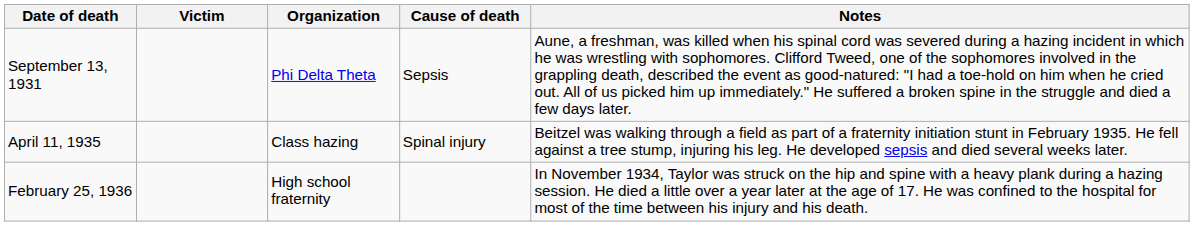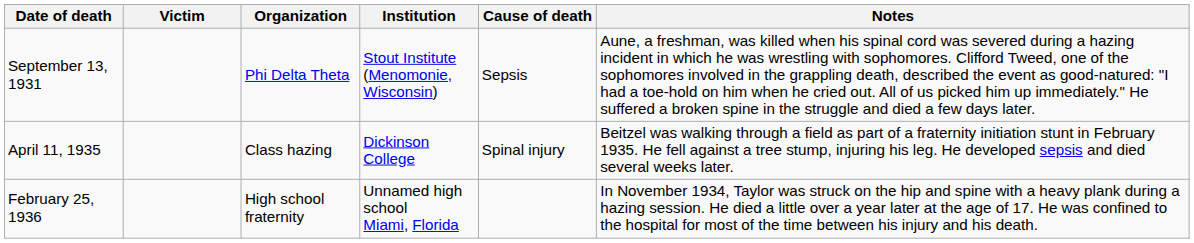 <table class="wikitable sortable">
 <tr>
 <th width=10%>Date of death</th>
 <th width=10%>Victim</th>
 <th width=10%>Organization</th>
+<th width=10%>Institution<br></th>
 <th width=10%>Cause of death</th>
 <th width=50%>Notes</th>
 </tr>
 <tr>
 <td>September 13, 1931</td>
 <td></td>
 <td><a href='#'>Phi Delta Theta</a></td>
+<td><a href='#'>Stout Institute</a><br>(<a href='#'>Menomonie, Wisconsin</a>)</td>
 <td>Sepsis</td>
 <td>Aune, a freshman, was killed when his spinal cord was severed during a hazing incident in which he was wrestling with sophomores. Clifford Tweed, one of the sophomores involved in the grappling death, described the event as good-natured: "I had a toe-hold on him when he cried out. All of us picked him up immediately." He suffered a broken spine in the struggle and died a few days later.</td>
 </tr>
 <tr>
 <td>April 11, 1935</td>
 <td></td>
 <td>Class hazing</td>
+<td><a href='#'>Dickinson College</a></td>
 <td>Spinal injury</td>
 <td>Beitzel was walking through a field as part of a fraternity initiation stunt in February 1935. He fell against a tree stump, injuring his leg. He developed <a href='#'>sepsis</a> and died several weeks later.</td>
 </tr>
 <tr>
 <td>February 25, 1936</td>
 <td></td>
 <td>High school fraternity</td>
+<td>Unnamed high school<br><a href='#'>Miami</a>, <a href='#'>Florida</a></td>
 <td></td>
 <td>In November 1934, Taylor was struck on the hip and spine with a heavy plank during a hazing session. He died a little over a year later at the age of 17. He was confined to the hospital for most of the time between his injury and his death.</td>
 </tr>
 </table>
